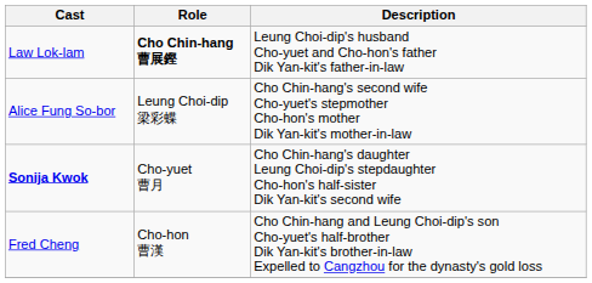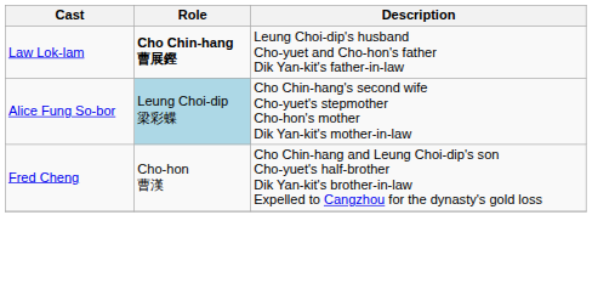 <table class="wikitable" width="55%">
 <tr>
 <th>Cast</th>
 <th>Role</th>
 <th>Description</th>
 </tr>
 <tr>
 <td><a href='#'>Law Lok-lam</a></td>
 <td><strong>Cho Chin-hang<br>曹展鏗</strong></td>
 <td>Leung Choi-dip's husband<br>Cho-yuet and Cho-hon's father<br>Dik Yan-kit's father-in-law</td>
 </tr>
 <tr>
 <td><a href='#'>Alice Fung So-bor</a></td>
-<td>Leung Choi-dip<br>梁彩蝶</td>
+<td style="background: lightblue;">Leung Choi-dip<br>梁彩蝶</td>
 <td>Cho Chin-hang's second wife<br>Cho-yuet's stepmother<br>Cho-hon's mother<br>Dik Yan-kit's mother-in-law</td>
-</tr>
-<tr>
-<td><strong><a href='#'>Sonija Kwok</a></strong></td>
-<td>Cho-yuet<br>曹月</td>
-<td>Cho Chin-hang's daughter<br>Leung Choi-dip's stepdaughter<br>Cho-hon's half-sister<br>Dik Yan-kit's second wife</td>
 </tr>
 <tr>
 <td><a href='#'>Fred Cheng</a></td>
 <td>Cho-hon<br>曹漢</td>
 <td>Cho Chin-hang and Leung Choi-dip's son<br>Cho-yuet's half-brother<br>Dik Yan-kit's brother-in-law<br>Expelled to <a href='#'>Cangzhou</a> for the dynasty's gold loss</td>
 </tr>
 <tr>
 </tr>
 </table>
